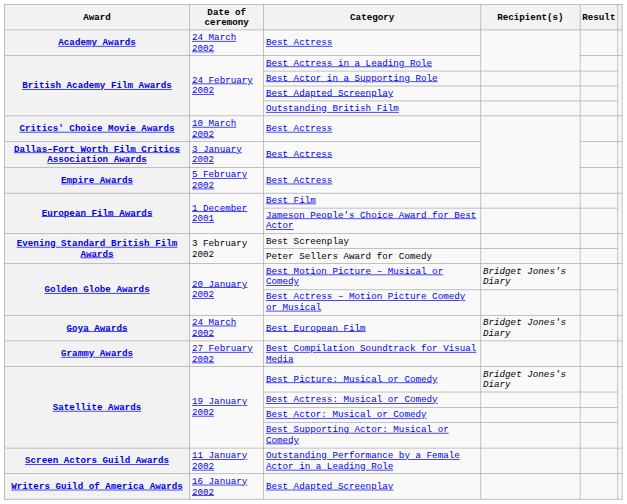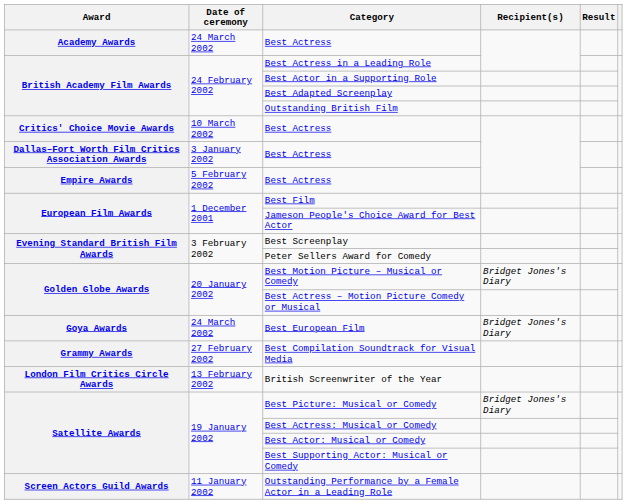 <table class="wikitable plainrowheaders sortable">
 <tr>
 <th scope="col">Award</th>
 <th scope="col">Date of ceremony</th>
 <th scope="col">Category</th>
 <th scope="col">Recipient(s)</th>
 <th scope="col">Result</th>
 <th scope="col" class="unsortable"></th>
 </tr>
 <tr>
 <th scope="row"><a href='#'>Academy Awards</a></th>
 <td><a href='#'>24 March 2002</a></td>
 <td><a href='#'>Best Actress</a></td>
 <td rowspan="2"></td>
 <td></td>
 <td style="text-align:center;"></td>
 </tr>
 <tr>
 <th scope="row" rowspan=4><a href='#'>British Academy Film Awards</a></th>
 <td rowspan=4><a href='#'>24 February 2002</a></td>
 <td><a href='#'>Best Actress in a Leading Role</a></td>
 <td></td>
 <td style="text-align:center;" rowspan=4></td>
 </tr>
 <tr>
 <td><a href='#'>Best Actor in a Supporting Role</a></td>
 <td></td>
 <td></td>
 </tr>
 <tr>
 <td><a href='#'>Best Adapted Screenplay</a></td>
 <td></td>
 <td></td>
 </tr>
 <tr>
 <td><a href='#'>Outstanding British Film</a></td>
 <td></td>
 <td></td>
 </tr>
 <tr>
 <th scope="row"><a href='#'>Critics' Choice Movie Awards</a></th>
 <td><a href='#'>10 March 2002</a></td>
 <td><a href='#'>Best Actress</a></td>
 <td rowspan="3"></td>
 <td></td>
 <td style="text-align:center;"></td>
 </tr>
 <tr>
 <th scope="row"><a href='#'>Dallas–Fort Worth Film Critics Association Awards</a></th>
 <td><a href='#'>3 January 2002</a></td>
 <td><a href='#'>Best Actress</a></td>
 <td></td>
 <td style="text-align:center;"></td>
 </tr>
 <tr>
 <th scope="row"><a href='#'>Empire Awards</a></th>
 <td><a href='#'>5 February 2002</a></td>
 <td><a href='#'>Best Actress</a></td>
 <td></td>
 <td style="text-align:center;"></td>
 </tr>
 <tr>
 <th scope="row" rowspan=2><a href='#'>European Film Awards</a></th>
 <td rowspan=2><a href='#'>1 December 2001</a></td>
 <td><a href='#'>Best Film</a></td>
 <td></td>
 <td></td>
 <td style="text-align:center;" rowspan=2></td>
 </tr>
 <tr>
 <td><a href='#'>Jameson People's Choice Award for Best Actor</a></td>
 <td></td>
 <td></td>
 </tr>
 <tr>
 <th scope="row" rowspan=2><a href='#'>Evening Standard British Film Awards</a></th>
 <td rowspan=2>3 February 2002</td>
 <td>Best Screenplay</td>
 <td></td>
 <td></td>
 <td style="text-align:center;" rowspan=2></td>
 </tr>
 <tr>
 <td>Peter Sellers Award for Comedy</td>
 <td></td>
 <td></td>
 </tr>
 <tr>
 <th scope="row" rowspan=2><a href='#'>Golden Globe Awards</a></th>
 <td rowspan=2><a href='#'>20 January 2002</a></td>
 <td><a href='#'>Best Motion Picture – Musical or Comedy</a></td>
 <td><em>Bridget Jones's Diary</em></td>
 <td></td>
 <td style="text-align:center;" rowspan=2></td>
 </tr>
 <tr>
 <td><a href='#'>Best Actress – Motion Picture Comedy or Musical</a></td>
 <td></td>
 <td></td>
 </tr>
 <tr>
 <th scope="row"><a href='#'>Goya Awards</a></th>
 <td><a href='#'>24 March 2002</a></td>
 <td><a href='#'>Best European Film</a></td>
 <td><em>Bridget Jones's Diary</em></td>
 <td></td>
 <td style="text-align:center;"></td>
 </tr>
 <tr>
 <th scope="row"><a href='#'>Grammy Awards</a></th>
 <td><a href='#'>27 February 2002</a></td>
 <td><a href='#'>Best Compilation Soundtrack for Visual Media</a></td>
 <td></td>
 <td></td>
 <td style="text-align:center;"></td>
 </tr>
 <tr>
+<th scope="row"><a href='#'>London Film Critics Circle Awards</a></th>
+<td><a href='#'>13 February 2002</a></td>
+<td>British Screenwriter of the Year</td>
+<td></td>
+<td></td>
+<td style="text-align:center;"></td>
+</tr>
+<tr>
 <th scope="row" rowspan=4><a href='#'>Satellite Awards</a></th>
 <td rowspan=4><a href='#'>19 January 2002</a></td>
 <td><a href='#'>Best Picture: Musical or Comedy</a></td>
 <td><em>Bridget Jones's Diary</em></td>
 <td></td>
 <td style="text-align:center;" rowspan=4></td>
 </tr>
 <tr>
 <td><a href='#'>Best Actress: Musical or Comedy</a></td>
 <td></td>
 <td></td>
 </tr>
 <tr>
 <td><a href='#'>Best Actor: Musical or Comedy</a></td>
 <td></td>
 <td></td>
 </tr>
 <tr>
 <td><a href='#'>Best Supporting Actor: Musical or Comedy</a></td>
 <td></td>
 <td></td>
 </tr>
 <tr>
 <th scope="row"><a href='#'>Screen Actors Guild Awards</a></th>
 <td><a href='#'>11 January 2002</a></td>
 <td><a href='#'>Outstanding Performance by a Female Actor in a Leading Role</a></td>
 <td></td>
 <td></td>
 <td style="text-align:center;"></td>
 </tr>
-<tr>
-<th scope="row"><a href='#'>Writers Guild of America Awards</a></th>
-<td><a href='#'>16 January 2002</a></td>
-<td><a href='#'>Best Adapted Screenplay</a></td>
-<td></td>
-<td></td>
-<td style="text-align:center;"></td>
-</tr>
 </table>
